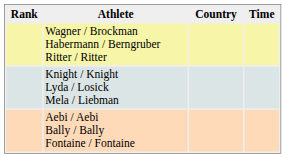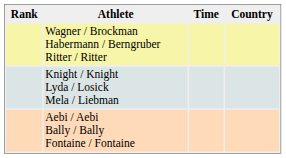 <table style="border-style:solid;border-width:1px;border-color:#808080;background-color:#EFEFEF" cellspacing="2" cellpadding="2" width="385px">
 <tr bgcolor="#EFEFEF">
 <th>Rank</th>
 <th>Athlete</th>
+<th>Time</th>
 <th>Country</th>
-<th>Time</th>
 </tr>
 <tr bgcolor="#F7F6A8" >
 <td align=center></td>
 <td>Wagner / Brockman<br>Habermann / Berngruber<br>Ritter / Ritter</td>
+<td align="right"></td>
 <td></td>
-<td align="right"></td>
 </tr>
 <tr bgcolor="#DCE5E5">
 <td align=center></td>
 <td>Knight / Knight<br>Lyda / Losick<br>Mela / Liebman</td>
+<td align="right"></td>
 <td></td>
-<td align="right"></td>
 </tr>
 <tr bgcolor="#FFDAB9">
 <td align=center></td>
 <td>Aebi / Aebi<br>Bally / Bally<br>Fontaine / Fontaine</td>
+<td align="right"></td>
 <td></td>
-<td align="right"></td>
 </tr>
 </table>
